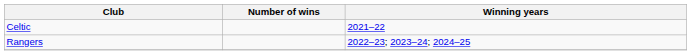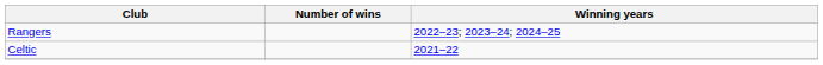 <table class="wikitable sortable" style="width:90%">
 <tr>
 <th width=32%>Club</th>
 <th Width=18%>Number of wins</th>
 <th Width=50% class="unsortable">Winning years</th>
 </tr>
 <tr>
+<td><a href='#'>Rangers</a></td>
+<td></td>
+<td><a href='#'>2022–23</a>; <a href='#'>2023–24</a>; <a href='#'>2024–25</a></td>
+</tr>
+<tr>
 <td><a href='#'>Celtic</a></td>
 <td></td>
 <td><a href='#'>2021–22</a></td>
 </tr>
 <tr>
-<td><a href='#'>Rangers</a></td>
-<td></td>
-<td><a href='#'>2022–23</a>; <a href='#'>2023–24</a>; <a href='#'>2024–25</a></td>
-</tr>
-<tr>
 </tr>
 </table>
